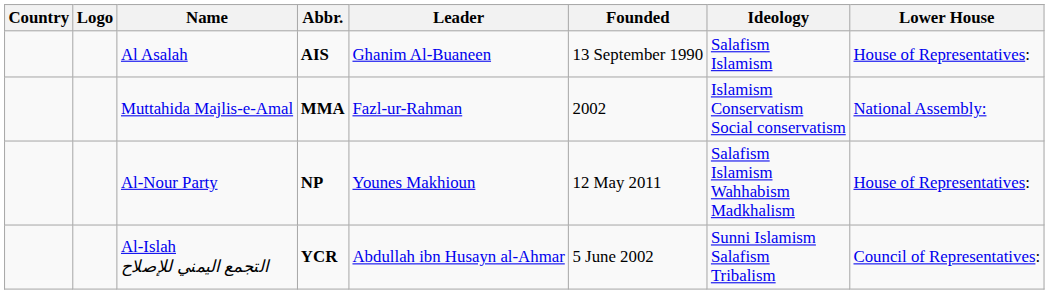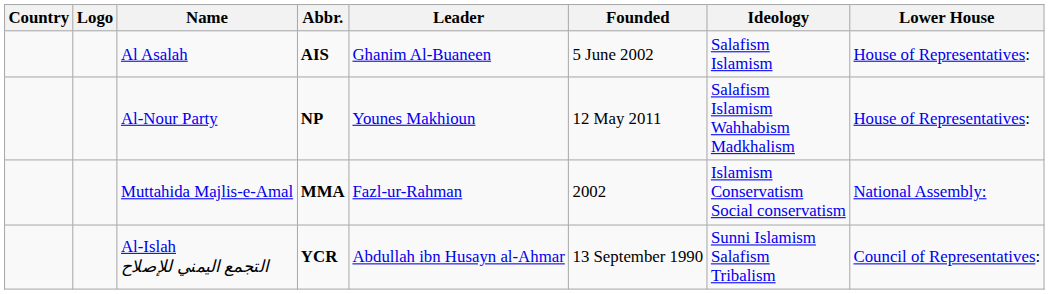 <table class="wikitable sortable">
 <tr>
 <th>Country</th>
 <th>Logo</th>
 <th>Name</th>
 <th>Abbr.</th>
 <th>Leader</th>
 <th>Founded</th>
 <th>Ideology</th>
 <th>Lower House</th>
 </tr>
 <tr>
 <td></td>
 <td></td>
 <td><a href='#'>Al Asalah</a><br></td>
 <td><strong>AIS</strong></td>
 <td><a href='#'>Ghanim Al-Buaneen</a></td>
-<td>13 September 1990</td>
+<td>5 June 2002</td>
 <td><a href='#'>Salafism</a><br><a href='#'>Islamism</a></td>
+<td><a href='#'>House of Representatives</a>:</td>
+</tr>
+<tr>
+<td></td>
+<td></td>
+<td><a href='#'>Al-Nour Party</a><br></td>
+<td><strong>NP</strong></td>
+<td><a href='#'>Younes Makhioun</a></td>
+<td>12 May 2011</td>
+<td><a href='#'>Salafism</a><br><a href='#'>Islamism</a><br><a href='#'>Wahhabism</a><br><a href='#'>Madkhalism</a></td>
 <td><a href='#'>House of Representatives</a>:</td>
 </tr>
 <tr>
 <td></td>
 <td></td>
 <td><a href='#'>Muttahida Majlis-e-Amal</a><br></td>
 <td><strong>MMA</strong></td>
 <td><a href='#'>Fazl-ur-Rahman</a></td>
 <td>2002</td>
 <td><a href='#'>Islamism</a><br><a href='#'>Conservatism</a><br><a href='#'>Social conservatism</a></td>
 <td><a href='#'>National Assembly:</a></td>
 </tr>
 <tr>
 <td></td>
 <td></td>
-<td><a href='#'>Al-Nour Party</a><br></td>
-<td><strong>NP</strong></td>
-<td><a href='#'>Younes Makhioun</a></td>
-<td>12 May 2011</td>
-<td><a href='#'>Salafism</a><br><a href='#'>Islamism</a><br><a href='#'>Wahhabism</a><br><a href='#'>Madkhalism</a></td>
-<td><a href='#'>House of Representatives</a>:</td>
-</tr>
-<tr>
-<td></td>
-<td></td>
 <td><a href='#'>Al-Islah</a><br><em>التجمع اليمني للإصلاح</em></td>
 <td><strong>YCR</strong></td>
 <td><a href='#'>Abdullah ibn Husayn al-Ahmar</a></td>
-<td>5 June 2002</td>
+<td>13 September 1990</td>
 <td><a href='#'>Sunni Islamism</a><br><a href='#'>Salafism</a><br><a href='#'>Tribalism</a></td>
 <td><a href='#'>Council of Representatives</a>:</td>
 </tr>
 </table>
